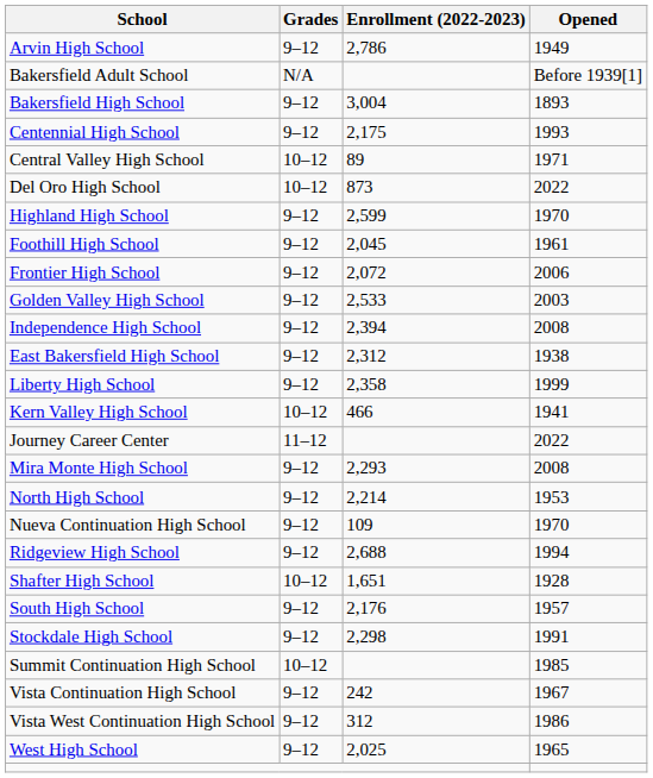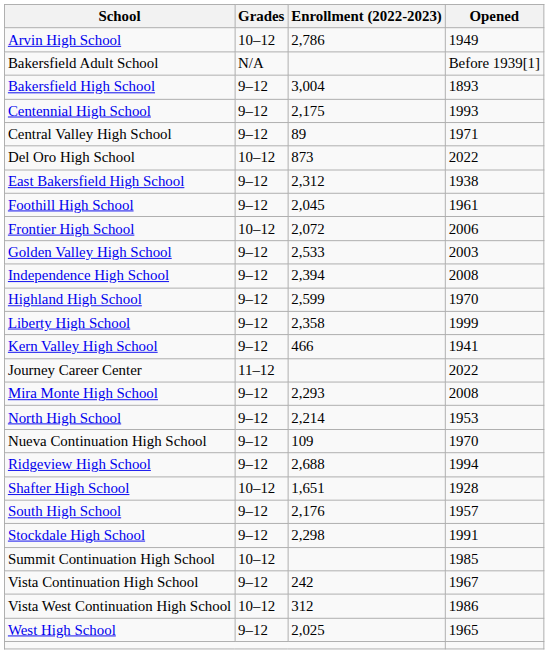 <table class="wikitable sortable">
 <tr>
 <th>School</th>
 <th>Grades</th>
 <th>Enrollment (2022-2023)</th>
 <th>Opened</th>
 </tr>
 <tr>
 <td><a href='#'>Arvin High School</a></td>
-<td>9–12</td>
+<td>10–12</td>
 <td>2,786</td>
 <td>1949</td>
 </tr>
 <tr>
 <td>Bakersfield Adult School</td>
 <td>N/A</td>
 <td></td>
 <td>Before 1939[1]</td>
 </tr>
 <tr>
 <td><a href='#'>Bakersfield High School</a></td>
 <td>9–12</td>
 <td>3,004</td>
 <td>1893</td>
 </tr>
 <tr>
 <td><a href='#'>Centennial High School</a></td>
 <td>9–12</td>
 <td>2,175</td>
 <td>1993</td>
 </tr>
 <tr>
 <td>Central Valley High School</td>
-<td>10–12</td>
+<td>9–12</td>
 <td>89</td>
 <td>1971</td>
 </tr>
 <tr>
 <td>Del Oro High School</td>
 <td>10–12</td>
 <td>873</td>
 <td>2022</td>
 </tr>
 <tr>
-<td><a href='#'>Highland High School</a></td>
+<td><a href='#'>East Bakersfield High School</a></td>
 <td>9–12</td>
-<td>2,599</td>
-<td>1970</td>
+<td>2,312</td>
+<td>1938</td>
 </tr>
 <tr>
 <td><a href='#'>Foothill High School</a></td>
 <td>9–12</td>
 <td>2,045</td>
 <td>1961</td>
 </tr>
 <tr>
 <td><a href='#'>Frontier High School</a></td>
-<td>9–12</td>
+<td>10–12</td>
 <td>2,072</td>
 <td>2006</td>
 </tr>
 <tr>
 <td><a href='#'>Golden Valley High School</a></td>
 <td>9–12</td>
 <td>2,533</td>
 <td>2003</td>
 </tr>
 <tr>
 <td><a href='#'>Independence High School</a></td>
 <td>9–12</td>
 <td>2,394</td>
 <td>2008</td>
 </tr>
 <tr>
-<td><a href='#'>East Bakersfield High School</a></td>
+<td><a href='#'>Highland High School</a></td>
 <td>9–12</td>
-<td>2,312</td>
-<td>1938</td>
+<td>2,599</td>
+<td>1970</td>
 </tr>
 <tr>
 <td><a href='#'>Liberty High School</a></td>
 <td>9–12</td>
 <td>2,358</td>
 <td>1999</td>
 </tr>
 <tr>
 <td><a href='#'>Kern Valley High School</a></td>
-<td>10–12</td>
+<td>9–12</td>
 <td>466</td>
 <td>1941</td>
 </tr>
 <tr>
 <td>Journey Career Center</td>
 <td>11–12</td>
 <td></td>
 <td>2022</td>
 </tr>
 <tr>
 <td><a href='#'>Mira Monte High School</a></td>
 <td>9–12</td>
 <td>2,293</td>
 <td>2008</td>
 </tr>
 <tr>
 <td><a href='#'>North High School</a></td>
 <td>9–12</td>
 <td>2,214</td>
 <td>1953</td>
 </tr>
 <tr>
 <td>Nueva Continuation High School</td>
 <td>9–12</td>
 <td>109</td>
 <td>1970</td>
 </tr>
 <tr>
 <td><a href='#'>Ridgeview High School</a></td>
 <td>9–12</td>
 <td>2,688</td>
 <td>1994</td>
 </tr>
 <tr>
 <td><a href='#'>Shafter High School</a></td>
 <td>10–12</td>
 <td>1,651</td>
 <td>1928</td>
 </tr>
 <tr>
 <td><a href='#'>South High School</a></td>
 <td>9–12</td>
 <td>2,176</td>
 <td>1957</td>
 </tr>
 <tr>
 <td><a href='#'>Stockdale High School</a></td>
 <td>9–12</td>
 <td>2,298</td>
 <td>1991</td>
 </tr>
 <tr>
 <td>Summit Continuation High School</td>
 <td>10–12</td>
 <td></td>
 <td>1985</td>
 </tr>
 <tr>
 <td>Vista Continuation High School</td>
 <td>9–12</td>
 <td>242</td>
 <td>1967</td>
 </tr>
 <tr>
 <td>Vista West Continuation High School</td>
-<td>9–12</td>
+<td>10–12</td>
 <td>312</td>
 <td>1986</td>
 </tr>
 <tr>
 <td><a href='#'>West High School</a></td>
 <td>9–12</td>
 <td>2,025</td>
 <td>1965</td>
 </tr>
 <tr>
 <td colspan="3"></td>
 <td></td>
 </tr>
 </table>
